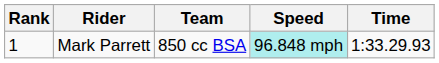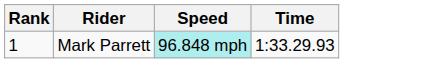 <table class="wikitable" style="font-size: 95%;">
 <tr style="background:#efefef;">
 <th>Rank</th>
 <th>Rider</th>
-<th>Team</th>
 <th>Speed</th>
 <th>Time</th>
 </tr>
 <tr>
 <td>1</td>
 <td> Mark Parrett</td>
-<td>850 cc <a href='#'>BSA</a></td>
 <td style="background: paleturquoise;">96.848 mph</td>
 <td>1:33.29.93</td>
 </tr>
 </table>
